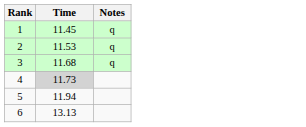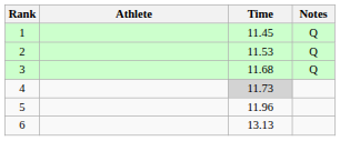 <table class="wikitable" style="text-align:center">
 <tr>
 <th width=40>Rank</th>
+<th width=250>Athlete</th>
 <th width=80>Time</th>
 <th width=50>Notes</th>
 </tr>
 <tr bgcolor=ccffcc>
 <td>1</td>
+<td align=left></td>
 <td>11.45</td>
-<td>q</td>
+<td>Q</td>
 </tr>
 <tr bgcolor=ccffcc>
 <td>2</td>
+<td align=left></td>
 <td>11.53</td>
-<td>q</td>
+<td>Q</td>
 </tr>
 <tr bgcolor=ccffcc>
 <td>3</td>
+<td align=left></td>
 <td>11.68</td>
-<td>q</td>
+<td>Q</td>
 </tr>
 <tr>
 <td>4</td>
+<td align=left></td>
 <td style="background: lightgrey;">11.73</td>
 <td></td>
 </tr>
 <tr>
 <td>5</td>
-<td>11.94</td>
+<td align=left></td>
+<td>11.96</td>
 <td></td>
 </tr>
 <tr>
 <td>6</td>
+<td align=left></td>
 <td>13.13</td>
 <td></td>
 </tr>
 </table>
